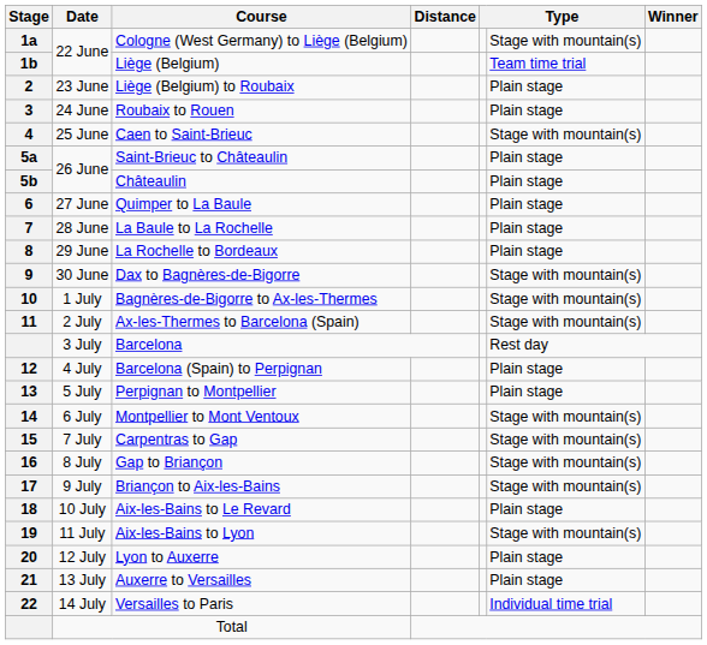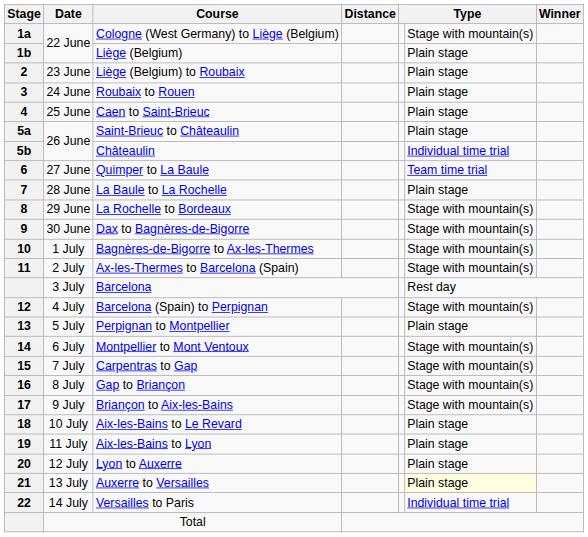 <table class="wikitable">
 <tr>
 <th scope="col">Stage</th>
 <th scope="col">Date</th>
 <th scope="col">Course</th>
 <th scope="col">Distance</th>
 <th scope="col" colspan="2">Type</th>
 <th scope="col">Winner</th>
 </tr>
 <tr>
 <th scope="row">1a</th>
 <td rowspan="2" style="text-align:center;">22 June</td>
 <td><a href='#'>Cologne</a> (West Germany) to <a href='#'>Liège</a> (Belgium)</td>
 <td style="text-align:center;"></td>
 <td></td>
 <td>Stage with mountain(s)</td>
 <td></td>
 </tr>
 <tr>
 <th scope="row">1b</th>
 <td><a href='#'>Liège</a> (Belgium)</td>
 <td style="text-align:center;"></td>
 <td></td>
-<td><a href='#'>Team time trial</a></td>
+<td>Plain stage</td>
 <td></td>
 </tr>
 <tr>
 <th scope="row">2</th>
 <td style="text-align:center;">23 June</td>
 <td><a href='#'>Liège</a> (Belgium) to <a href='#'>Roubaix</a></td>
 <td style="text-align:center;"></td>
 <td></td>
 <td>Plain stage</td>
 <td></td>
 </tr>
 <tr>
 <th scope="row">3</th>
 <td style="text-align:center;">24 June</td>
 <td><a href='#'>Roubaix</a> to <a href='#'>Rouen</a></td>
 <td style="text-align:center;"></td>
 <td></td>
 <td>Plain stage</td>
 <td></td>
 </tr>
 <tr>
 <th scope="row">4</th>
 <td style="text-align:center;">25 June</td>
 <td><a href='#'>Caen</a> to <a href='#'>Saint-Brieuc</a></td>
 <td style="text-align:center;"></td>
 <td></td>
-<td>Stage with mountain(s)</td>
+<td>Plain stage</td>
 <td></td>
 </tr>
 <tr>
 <th scope="row">5a</th>
 <td rowspan="2" style="text-align:center;">26 June</td>
 <td><a href='#'>Saint-Brieuc</a> to <a href='#'>Châteaulin</a></td>
 <td style="text-align:center;"></td>
 <td></td>
 <td>Plain stage</td>
 <td></td>
 </tr>
 <tr>
 <th scope="row">5b</th>
 <td><a href='#'>Châteaulin</a></td>
 <td style="text-align:center;"></td>
 <td></td>
-<td>Plain stage</td>
+<td><a href='#'>Individual time trial</a></td>
 <td></td>
 </tr>
 <tr>
 <th scope="row">6</th>
 <td style="text-align:center;">27 June</td>
 <td><a href='#'>Quimper</a> to <a href='#'>La Baule</a></td>
 <td style="text-align:center;"></td>
 <td></td>
-<td>Plain stage</td>
+<td><a href='#'>Team time trial</a></td>
 <td></td>
 </tr>
 <tr>
 <th scope="row">7</th>
 <td style="text-align:center;">28 June</td>
 <td><a href='#'>La Baule</a> to <a href='#'>La Rochelle</a></td>
 <td style="text-align:center;"></td>
 <td></td>
 <td>Plain stage</td>
 <td></td>
 </tr>
 <tr>
 <th scope="row">8</th>
 <td style="text-align:center;">29 June</td>
 <td><a href='#'>La Rochelle</a> to <a href='#'>Bordeaux</a></td>
 <td style="text-align:center;"></td>
 <td></td>
-<td>Plain stage</td>
+<td>Stage with mountain(s)</td>
 <td></td>
 </tr>
 <tr>
 <th scope="row">9</th>
 <td style="text-align:center;">30 June</td>
 <td><a href='#'>Dax</a> to <a href='#'>Bagnères-de-Bigorre</a></td>
 <td style="text-align:center;"></td>
 <td></td>
 <td>Stage with mountain(s)</td>
 <td></td>
 </tr>
 <tr>
 <th scope="row">10</th>
 <td style="text-align:center;">1 July</td>
 <td><a href='#'>Bagnères-de-Bigorre</a> to <a href='#'>Ax-les-Thermes</a></td>
 <td style="text-align:center;"></td>
 <td></td>
 <td>Stage with mountain(s)</td>
 <td></td>
 </tr>
 <tr>
 <th scope="row">11</th>
 <td style="text-align:center;">2 July</td>
 <td><a href='#'>Ax-les-Thermes</a> to <a href='#'>Barcelona</a> (Spain)</td>
 <td style="text-align:center;"></td>
 <td></td>
 <td>Stage with mountain(s)</td>
 <td></td>
 </tr>
 <tr>
 <th scope="row"></th>
 <td style="text-align:center;">3 July</td>
 <td colspan="2"><a href='#'>Barcelona</a></td>
 <td></td>
 <td colspan="2">Rest day</td>
 </tr>
 <tr>
 <th scope="row">12</th>
 <td style="text-align:center;">4 July</td>
 <td><a href='#'>Barcelona</a> (Spain) to <a href='#'>Perpignan</a></td>
 <td style="text-align:center;"></td>
 <td></td>
-<td>Plain stage</td>
+<td>Stage with mountain(s)</td>
 <td></td>
 </tr>
 <tr>
 <th scope="row">13</th>
 <td style="text-align:center;">5 July</td>
 <td><a href='#'>Perpignan</a> to <a href='#'>Montpellier</a></td>
 <td style="text-align:center;"></td>
 <td></td>
 <td>Plain stage</td>
 <td></td>
 </tr>
 <tr>
 <th scope="row">14</th>
 <td style="text-align:center;">6 July</td>
 <td><a href='#'>Montpellier</a> to <a href='#'>Mont Ventoux</a></td>
 <td style="text-align:center;"></td>
 <td></td>
 <td>Stage with mountain(s)</td>
 <td></td>
 </tr>
 <tr>
 <th scope="row">15</th>
 <td style="text-align:center;">7 July</td>
 <td><a href='#'>Carpentras</a> to <a href='#'>Gap</a></td>
 <td style="text-align:center;"></td>
 <td></td>
 <td>Stage with mountain(s)</td>
 <td></td>
 </tr>
 <tr>
 <th scope="row">16</th>
 <td style="text-align:center;">8 July</td>
 <td><a href='#'>Gap</a> to <a href='#'>Briançon</a></td>
 <td style="text-align:center;"></td>
 <td></td>
 <td>Stage with mountain(s)</td>
 <td></td>
 </tr>
 <tr>
 <th scope="row">17</th>
 <td style="text-align:center;">9 July</td>
 <td><a href='#'>Briançon</a> to <a href='#'>Aix-les-Bains</a></td>
 <td style="text-align:center;"></td>
 <td></td>
 <td>Stage with mountain(s)</td>
 <td></td>
 </tr>
 <tr>
 <th scope="row">18</th>
 <td style="text-align:center;">10 July</td>
 <td><a href='#'>Aix-les-Bains</a> to <a href='#'>Le Revard</a></td>
 <td style="text-align:center;"></td>
 <td></td>
 <td>Plain stage</td>
 <td></td>
 </tr>
 <tr>
 <th scope="row">19</th>
 <td style="text-align:center;">11 July</td>
 <td><a href='#'>Aix-les-Bains</a> to <a href='#'>Lyon</a></td>
 <td style="text-align:center;"></td>
 <td></td>
-<td>Stage with mountain(s)</td>
+<td>Plain stage</td>
 <td></td>
 </tr>
 <tr>
 <th scope="row">20</th>
 <td style="text-align:center;">12 July</td>
 <td><a href='#'>Lyon</a> to <a href='#'>Auxerre</a></td>
 <td style="text-align:center;"></td>
 <td></td>
 <td>Plain stage</td>
 <td></td>
 </tr>
 <tr>
 <th scope="row">21</th>
 <td style="text-align:center;">13 July</td>
 <td><a href='#'>Auxerre</a> to <a href='#'>Versailles</a></td>
 <td style="text-align:center;"></td>
 <td></td>
-<td>Plain stage</td>
+<td style="background: lightyellow;">Plain stage</td>
 <td></td>
 </tr>
 <tr>
 <th scope="row">22</th>
 <td style="text-align:center;">14 July</td>
 <td><a href='#'>Versailles</a> to Paris</td>
 <td style="text-align:center;"></td>
 <td></td>
 <td><a href='#'>Individual time trial</a></td>
 <td></td>
 </tr>
 <tr>
 <th scope="row"></th>
 <td colspan="2" style="text-align:center">Total</td>
 <td colspan="4" style="text-align:center"></td>
 </tr>
 </table>
